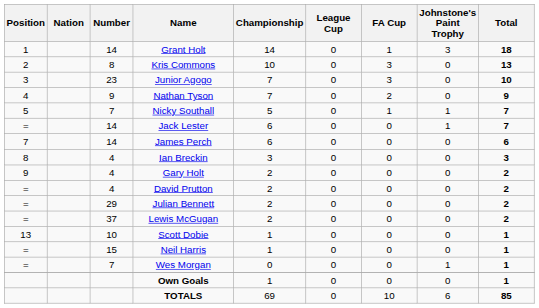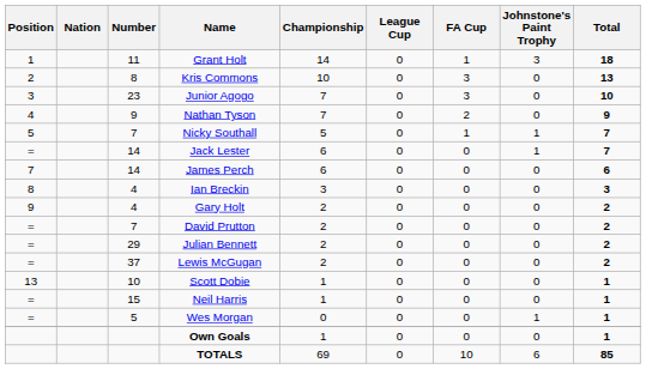 <table class="wikitable" style="font-size: 95%; text-align: center;">
 <tr>
 <th width=60>Position</th>
 <th width=60>Nation</th>
 <th width=60>Number</th>
 <th width=150>Name</th>
 <th width=80>Championship</th>
 <th width=80>League Cup</th>
 <th width=80>FA Cup</th>
 <th width=80>Johnstone's Paint Trophy</th>
 <th width=80>Total</th>
 </tr>
 <tr>
 <td>1</td>
 <td></td>
-<td>14</td>
+<td>11</td>
 <td><a href='#'>Grant Holt</a></td>
 <td>14</td>
 <td>0</td>
 <td>1</td>
 <td>3</td>
 <td><strong>18</strong></td>
 </tr>
 <tr>
 <td>2</td>
 <td></td>
 <td>8</td>
 <td><a href='#'>Kris Commons</a></td>
 <td>10</td>
 <td>0</td>
 <td>3</td>
 <td>0</td>
 <td><strong>13</strong></td>
 </tr>
 <tr>
 <td>3</td>
 <td></td>
 <td>23</td>
 <td><a href='#'>Junior Agogo</a></td>
 <td>7</td>
 <td>0</td>
 <td>3</td>
 <td>0</td>
 <td><strong>10</strong></td>
 </tr>
 <tr>
 <td>4</td>
 <td></td>
 <td>9</td>
 <td><a href='#'>Nathan Tyson</a></td>
 <td>7</td>
 <td>0</td>
 <td>2</td>
 <td>0</td>
 <td><strong>9</strong></td>
 </tr>
 <tr>
 <td>5</td>
 <td></td>
 <td>7</td>
 <td><a href='#'>Nicky Southall</a></td>
 <td>5</td>
 <td>0</td>
 <td>1</td>
 <td>1</td>
 <td><strong>7</strong></td>
 </tr>
 <tr>
 <td>=</td>
 <td></td>
 <td>14</td>
 <td><a href='#'>Jack Lester</a></td>
 <td>6</td>
 <td>0</td>
 <td>0</td>
 <td>1</td>
 <td><strong>7</strong></td>
 </tr>
 <tr>
 <td>7</td>
 <td></td>
 <td>14</td>
 <td><a href='#'>James Perch</a></td>
 <td>6</td>
 <td>0</td>
 <td>0</td>
 <td>0</td>
 <td><strong>6</strong></td>
 </tr>
 <tr>
 <td>8</td>
 <td></td>
 <td>4</td>
 <td><a href='#'>Ian Breckin</a></td>
 <td>3</td>
 <td>0</td>
 <td>0</td>
 <td>0</td>
 <td><strong>3</strong></td>
 </tr>
 <tr>
 <td>9</td>
 <td></td>
 <td>4</td>
 <td><a href='#'>Gary Holt</a></td>
 <td>2</td>
 <td>0</td>
 <td>0</td>
 <td>0</td>
 <td><strong>2</strong></td>
 </tr>
 <tr>
 <td>=</td>
 <td></td>
-<td>4</td>
+<td>7</td>
 <td><a href='#'>David Prutton</a></td>
 <td>2</td>
 <td>0</td>
 <td>0</td>
 <td>0</td>
 <td><strong>2</strong></td>
 </tr>
 <tr>
 <td>=</td>
 <td></td>
 <td>29</td>
 <td><a href='#'>Julian Bennett</a></td>
 <td>2</td>
 <td>0</td>
 <td>0</td>
 <td>0</td>
 <td><strong>2</strong></td>
 </tr>
 <tr>
 <td>=</td>
 <td></td>
 <td>37</td>
 <td><a href='#'>Lewis McGugan</a></td>
 <td>2</td>
 <td>0</td>
 <td>0</td>
 <td>0</td>
 <td><strong>2</strong></td>
 </tr>
 <tr>
 <td>13</td>
 <td></td>
 <td>10</td>
 <td><a href='#'>Scott Dobie</a></td>
 <td>1</td>
 <td>0</td>
 <td>0</td>
 <td>0</td>
 <td><strong>1</strong></td>
 </tr>
 <tr>
 <td>=</td>
 <td></td>
 <td>15</td>
 <td><a href='#'>Neil Harris</a></td>
 <td>1</td>
 <td>0</td>
 <td>0</td>
 <td>0</td>
 <td><strong>1</strong></td>
 </tr>
 <tr>
 <td>=</td>
 <td></td>
-<td>7</td>
+<td>5</td>
 <td><a href='#'>Wes Morgan</a></td>
 <td>0</td>
 <td>0</td>
 <td>0</td>
 <td>1</td>
 <td><strong>1</strong></td>
 </tr>
 <tr>
 </tr>
 <tr>
 <td></td>
 <td></td>
 <td></td>
 <td><strong>Own Goals</strong></td>
 <td>1</td>
 <td>0</td>
 <td>0</td>
 <td>0</td>
 <td><strong>1</strong></td>
 </tr>
 <tr>
 <td></td>
 <td></td>
 <td></td>
 <td><strong>TOTALS</strong></td>
 <td>69</td>
 <td>0</td>
 <td>10</td>
 <td>6</td>
 <td><strong>85</strong></td>
 </tr>
 </table>
